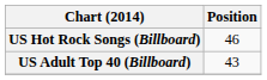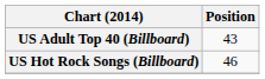 <table class="wikitable plainrowheaders sortable">
 <tr>
 <th>Chart (2014)</th>
 <th>Position</th>
 </tr>
 <tr>
+<th scope="row">US Adult Top 40 (<em>Billboard</em>)</th>
+<td style="text-align:center;">43</td>
+</tr>
+<tr>
 <th scope="row">US Hot Rock Songs (<em>Billboard</em>)</th>
 <td style="text-align:center;">46</td>
 </tr>
 <tr>
-<th scope="row">US Adult Top 40 (<em>Billboard</em>)</th>
-<td style="text-align:center;">43</td>
-</tr>
-<tr>
 </tr>
 </table>
